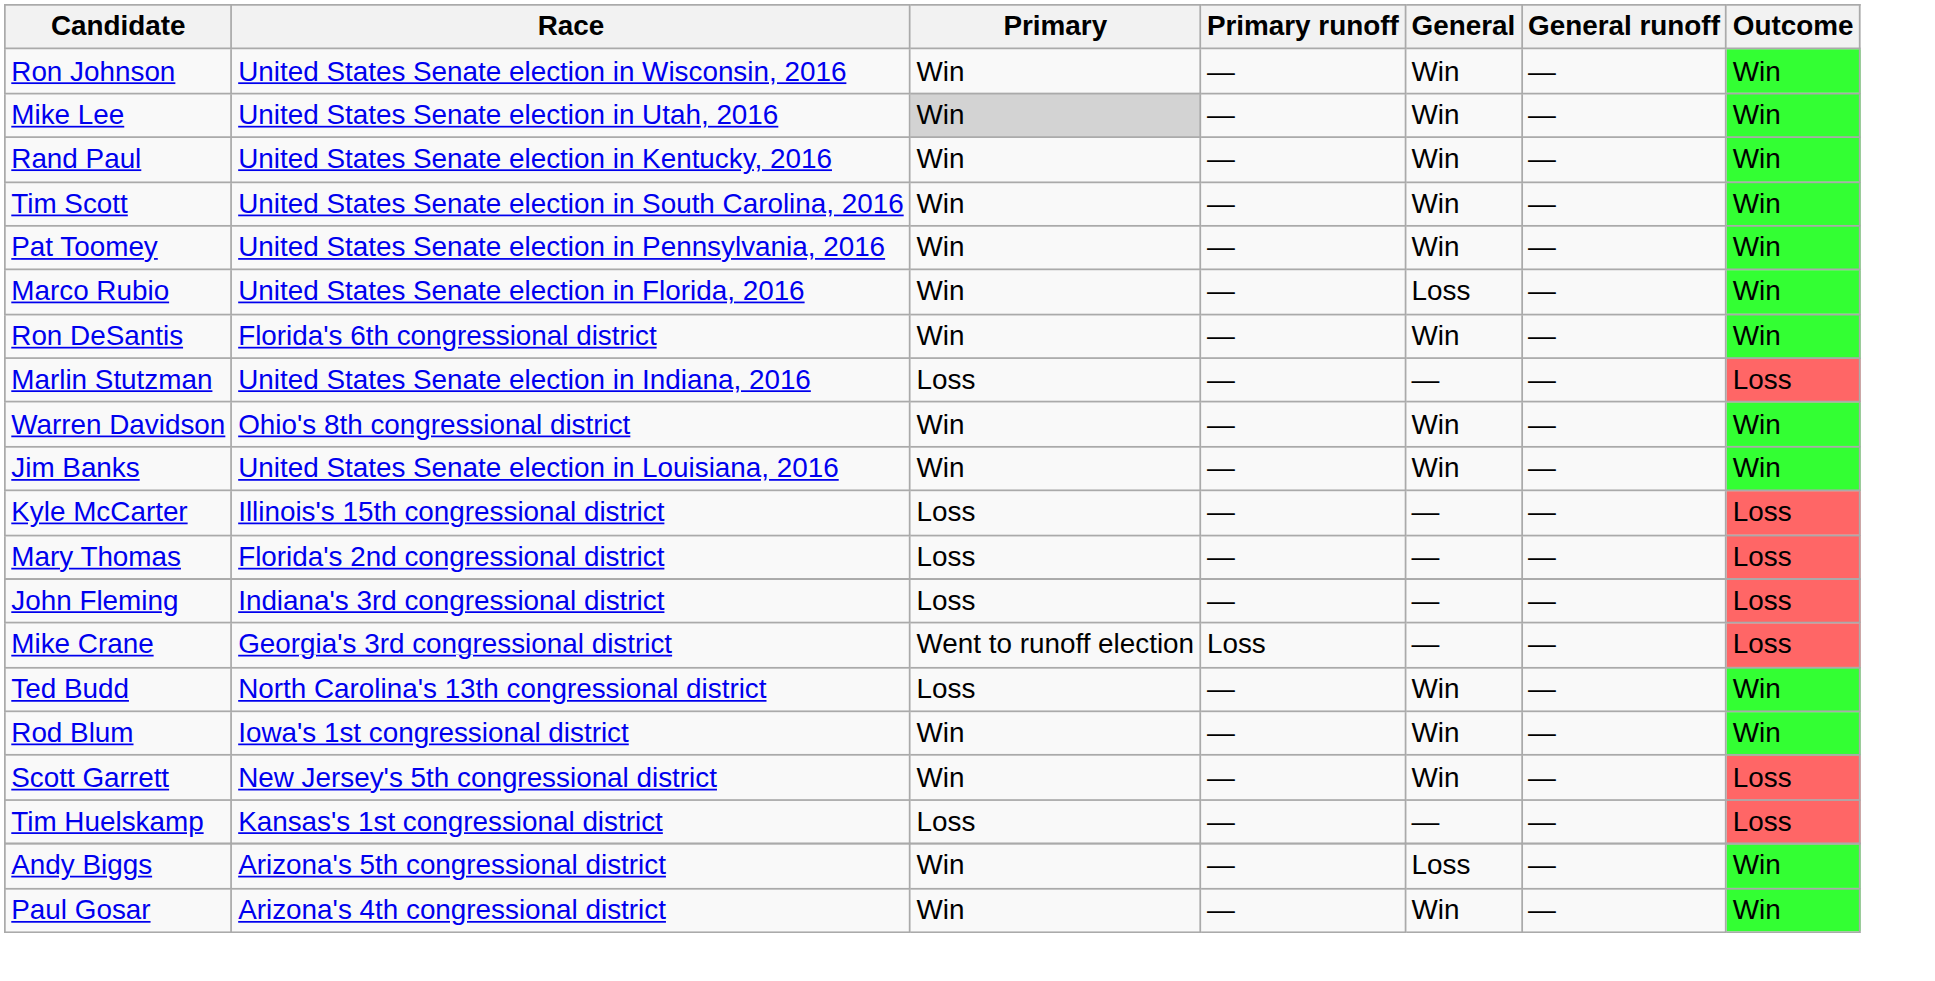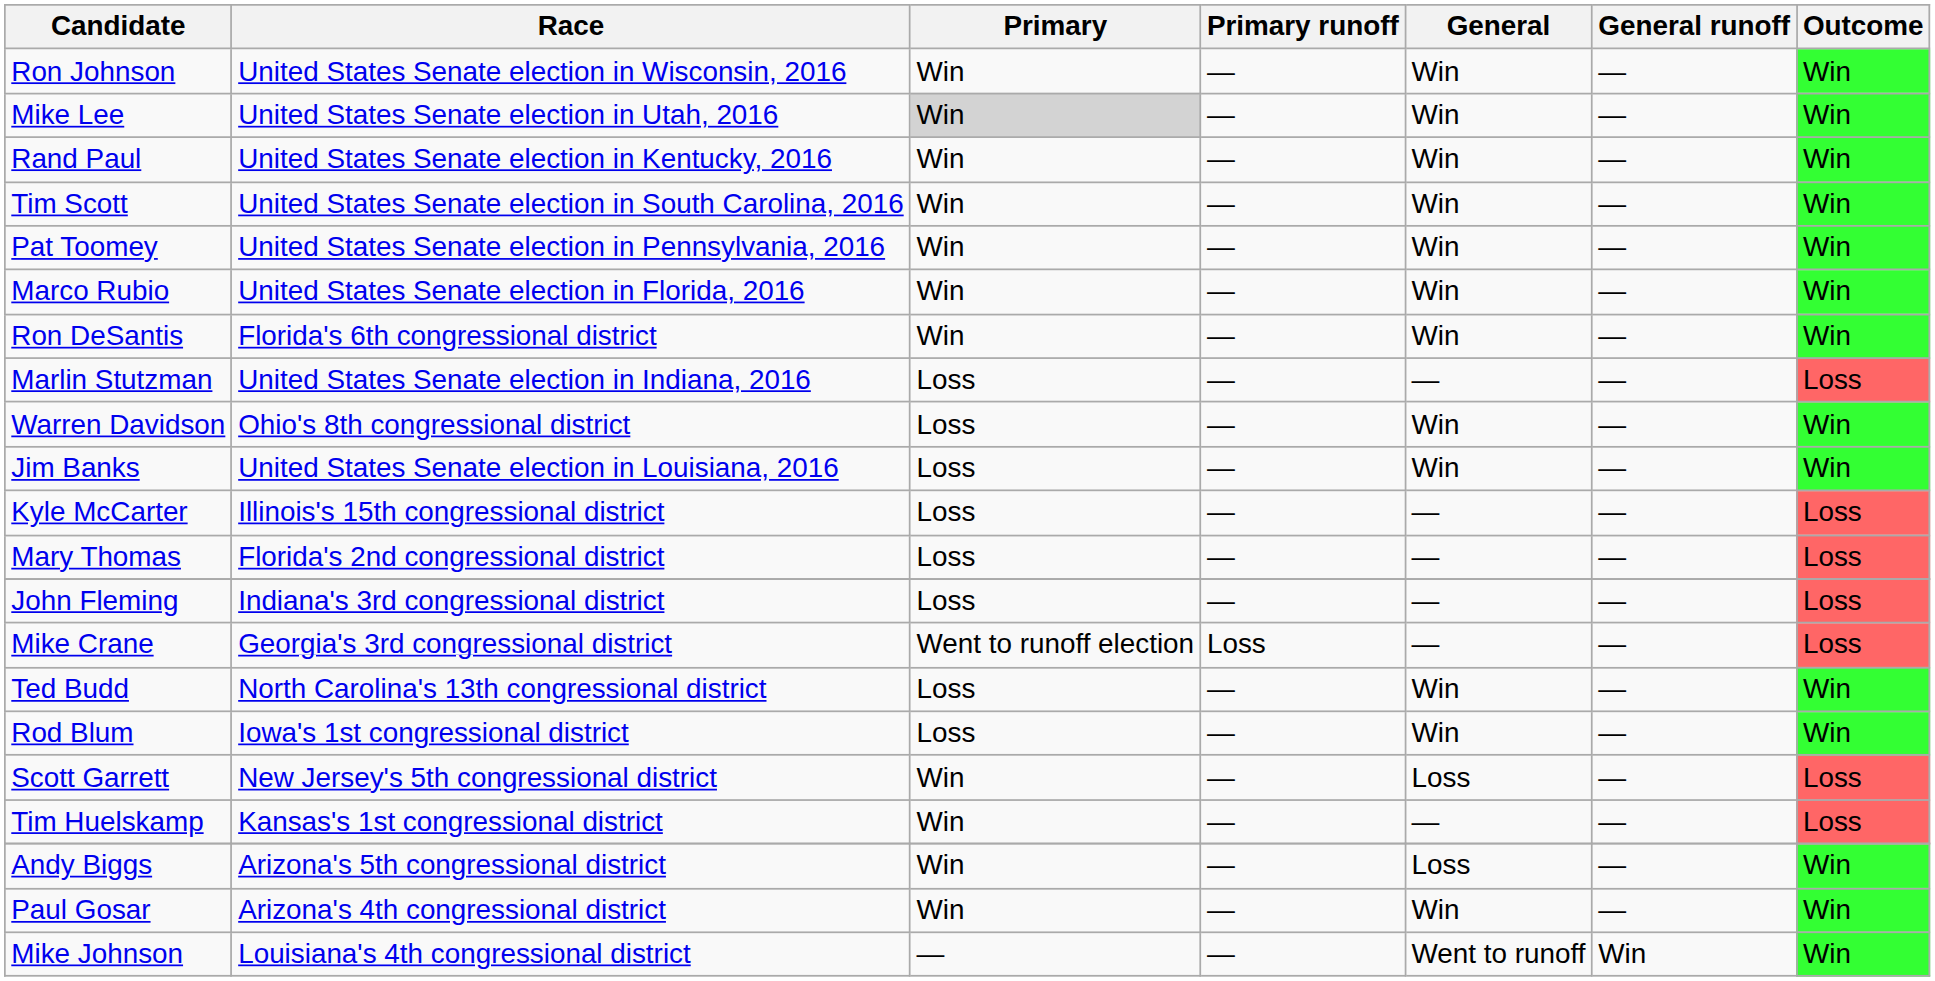 <table class="wikitable sortable">
 <tr>
 <th>Candidate</th>
 <th>Race</th>
 <th>Primary</th>
 <th>Primary runoff</th>
 <th>General</th>
 <th>General runoff</th>
 <th>Outcome</th>
 </tr>
 <tr>
 <td><a href='#'>Ron Johnson</a></td>
 <td><a href='#'>United States Senate election in Wisconsin, 2016</a></td>
 <td>Win</td>
 <td>—</td>
 <td>Win</td>
 <td>—</td>
 <td style="background:#3f3;">Win</td>
 </tr>
 <tr>
 <td><a href='#'>Mike Lee</a></td>
 <td><a href='#'>United States Senate election in Utah, 2016</a></td>
 <td style="background: lightgrey;">Win</td>
 <td>—</td>
 <td>Win</td>
 <td>—</td>
 <td style="background:#3f3;">Win</td>
 </tr>
 <tr>
 <td><a href='#'>Rand Paul</a></td>
 <td><a href='#'>United States Senate election in Kentucky, 2016</a></td>
 <td>Win</td>
 <td>—</td>
 <td>Win</td>
 <td>—</td>
 <td style="background:#3f3;">Win</td>
 </tr>
 <tr>
 <td><a href='#'>Tim Scott</a></td>
 <td><a href='#'>United States Senate election in South Carolina, 2016</a></td>
 <td>Win</td>
 <td>—</td>
 <td>Win</td>
 <td>—</td>
 <td style="background:#3f3;">Win</td>
 </tr>
 <tr>
 <td><a href='#'>Pat Toomey</a></td>
 <td><a href='#'>United States Senate election in Pennsylvania, 2016</a></td>
 <td>Win</td>
 <td>—</td>
 <td>Win</td>
 <td>—</td>
 <td style="background:#3f3;">Win</td>
 </tr>
 <tr>
 <td><a href='#'>Marco Rubio</a></td>
 <td><a href='#'>United States Senate election in Florida, 2016</a></td>
 <td>Win</td>
 <td>—</td>
-<td>Loss</td>
+<td>Win</td>
 <td>—</td>
 <td style="background:#3f3;">Win</td>
 </tr>
 <tr>
 <td><a href='#'>Ron DeSantis</a></td>
 <td><a href='#'>Florida's 6th congressional district</a></td>
 <td>Win</td>
 <td>—</td>
 <td>Win</td>
 <td>—</td>
 <td style="background:#3f3;">Win</td>
 </tr>
 <tr>
 <td><a href='#'>Marlin Stutzman</a></td>
 <td><a href='#'>United States Senate election in Indiana, 2016</a></td>
 <td>Loss</td>
 <td>—</td>
 <td>—</td>
 <td>—</td>
 <td style="background:#f66">Loss</td>
 </tr>
 <tr>
 <td><a href='#'>Warren Davidson</a></td>
 <td><a href='#'>Ohio's 8th congressional district</a></td>
-<td>Win</td>
+<td>Loss</td>
 <td>—</td>
 <td>Win</td>
 <td>—</td>
 <td style="background:#3f3;">Win</td>
 </tr>
 <tr>
 <td><a href='#'>Jim Banks</a></td>
 <td><a href='#'>United States Senate election in Louisiana, 2016</a></td>
-<td>Win</td>
+<td>Loss</td>
 <td>—</td>
 <td>Win</td>
 <td>—</td>
 <td style="background:#3f3;">Win</td>
 </tr>
 <tr>
 <td><a href='#'>Kyle McCarter</a></td>
 <td><a href='#'>Illinois's 15th congressional district</a></td>
 <td>Loss</td>
 <td>—</td>
 <td>—</td>
 <td>—</td>
 <td style="background:#f66">Loss</td>
 </tr>
 <tr>
 <td><a href='#'>Mary Thomas</a></td>
 <td><a href='#'>Florida's 2nd congressional district</a></td>
 <td>Loss</td>
 <td>—</td>
 <td>—</td>
 <td>—</td>
 <td style="background:#f66">Loss</td>
 </tr>
 <tr>
 </tr>
 <tr>
 <td><a href='#'>John Fleming</a></td>
 <td><a href='#'>Indiana's 3rd congressional district</a></td>
 <td>Loss</td>
 <td>—</td>
 <td>—</td>
 <td>—</td>
 <td style="background:#f66">Loss</td>
 </tr>
 <tr>
 <td><a href='#'>Mike Crane</a></td>
 <td><a href='#'>Georgia's 3rd congressional district</a></td>
 <td>Went to runoff election</td>
 <td>Loss</td>
 <td>—</td>
 <td>—</td>
 <td style="background:#f66">Loss</td>
 </tr>
 <tr>
 <td><a href='#'>Ted Budd</a></td>
 <td><a href='#'>North Carolina's 13th congressional district</a></td>
 <td>Loss</td>
 <td>—</td>
 <td>Win</td>
 <td>—</td>
 <td style="background:#3f3;">Win</td>
 </tr>
 <tr>
 <td><a href='#'>Rod Blum</a></td>
 <td><a href='#'>Iowa's 1st congressional district</a></td>
-<td>Win</td>
+<td>Loss</td>
 <td>—</td>
 <td>Win</td>
 <td>—</td>
 <td style="background:#3f3;">Win</td>
 </tr>
 <tr>
 <td><a href='#'>Scott Garrett</a></td>
 <td><a href='#'>New Jersey's 5th congressional district</a></td>
 <td>Win</td>
 <td>—</td>
-<td>Win</td>
+<td>Loss</td>
 <td>—</td>
 <td style="background:#f66">Loss</td>
 </tr>
 <tr>
 <td><a href='#'>Tim Huelskamp</a></td>
 <td><a href='#'>Kansas's 1st congressional district</a></td>
-<td>Loss</td>
+<td>Win</td>
 <td>—</td>
 <td>—</td>
 <td>—</td>
 <td style="background:#f66">Loss</td>
 </tr>
 <tr>
 </tr>
 <tr>
 <td><a href='#'>Andy Biggs</a></td>
 <td><a href='#'>Arizona's 5th congressional district</a></td>
 <td>Win</td>
 <td>—</td>
 <td>Loss</td>
 <td>—</td>
 <td style="background:#3f3;">Win</td>
 </tr>
 <tr>
 <td><a href='#'>Paul Gosar</a></td>
 <td><a href='#'>Arizona's 4th congressional district</a></td>
 <td>Win</td>
 <td>—</td>
 <td>Win</td>
 <td>—</td>
 <td style="background:#3f3;">Win</td>
 </tr>
+<tr>
+<td><a href='#'>Mike Johnson</a></td>
+<td><a href='#'>Louisiana's 4th congressional district</a></td>
+<td>—</td>
+<td>—</td>
+<td>Went to runoff</td>
+<td>Win</td>
+<td style="background:#3f3;">Win</td>
+</tr>
 </table>
